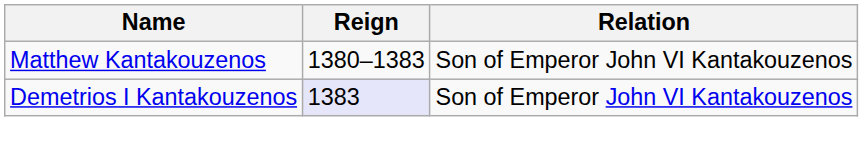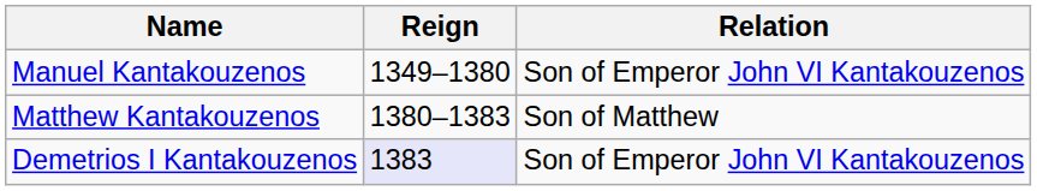 <table class="wikitable">
 <tr>
 <th>Name</th>
 <th>Reign</th>
 <th>Relation</th>
 </tr>
 <tr>
+<td><a href='#'>Manuel Kantakouzenos</a></td>
+<td>1349–1380</td>
+<td>Son of Emperor <a href='#'>John VI Kantakouzenos</a></td>
+</tr>
+<tr>
 <td><a href='#'>Matthew Kantakouzenos</a></td>
 <td>1380–1383</td>
-<td>Son of Emperor John VI Kantakouzenos</td>
+<td>Son of Matthew</td>
 </tr>
 <tr>
 <td><a href='#'>Demetrios I Kantakouzenos</a></td>
 <td style="background: lavender;">1383</td>
 <td>Son of Emperor <a href='#'>John VI Kantakouzenos</a></td>
 </tr>
 </table>
